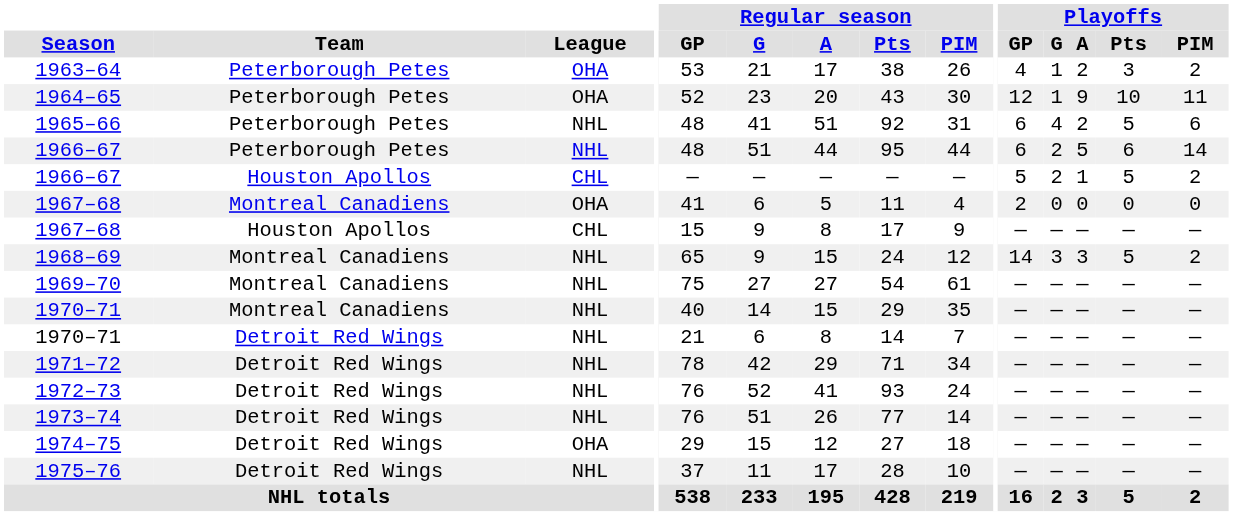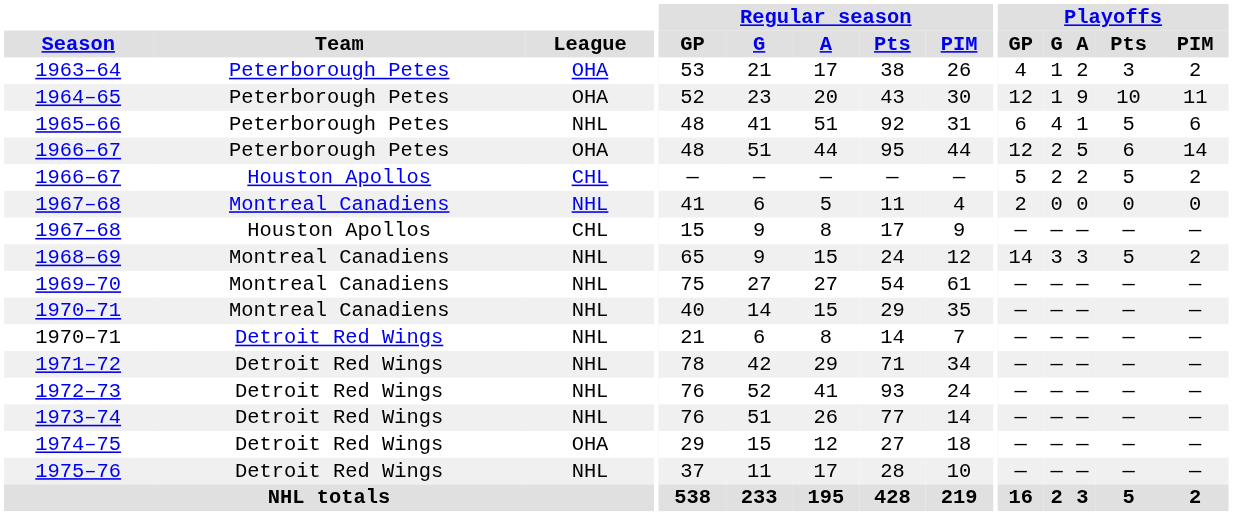 <table border="0" cellpadding="1" cellspacing="0" style="text-align:center; width:60em">
 <tr bgcolor="#e0e0e0">
 <th colspan="3" bgcolor="#ffffff"></th>
 <th rowspan="100" bgcolor="#ffffff"></th>
 <th colspan="5"><a href='#'>Regular season</a></th>
 <th rowspan="100" bgcolor="#ffffff"></th>
 <th colspan="5"><a href='#'>Playoffs</a></th>
 </tr>
 <tr bgcolor="#e0e0e0">
 <th><a href='#'>Season</a></th>
 <th>Team</th>
 <th>League</th>
 <th>GP</th>
 <th><a href='#'>G</a></th>
 <th><a href='#'>A</a></th>
 <th><a href='#'>Pts</a></th>
 <th><a href='#'>PIM</a></th>
 <th>GP</th>
 <th>G</th>
 <th>A</th>
 <th>Pts</th>
 <th>PIM</th>
 </tr>
 <tr>
 <td><a href='#'>1963–64</a></td>
 <td><a href='#'>Peterborough Petes</a></td>
 <td><a href='#'>OHA</a></td>
 <td>53</td>
 <td>21</td>
 <td>17</td>
 <td>38</td>
 <td>26</td>
 <td>4</td>
 <td>1</td>
 <td>2</td>
 <td>3</td>
 <td>2</td>
 </tr>
 <tr bgcolor="#f0f0f0">
 <td><a href='#'>1964–65</a></td>
 <td>Peterborough Petes</td>
 <td>OHA</td>
 <td>52</td>
 <td>23</td>
 <td>20</td>
 <td>43</td>
 <td>30</td>
 <td>12</td>
 <td>1</td>
 <td>9</td>
 <td>10</td>
 <td>11</td>
 </tr>
 <tr>
 <td><a href='#'>1965–66</a></td>
 <td>Peterborough Petes</td>
 <td>NHL</td>
 <td>48</td>
 <td>41</td>
 <td>51</td>
 <td>92</td>
 <td>31</td>
 <td>6</td>
 <td>4</td>
-<td>2</td>
+<td>1</td>
 <td>5</td>
 <td>6</td>
 </tr>
 <tr bgcolor="#f0f0f0">
 <td><a href='#'>1966–67</a></td>
 <td>Peterborough Petes</td>
-<td><a href='#'>NHL</a></td>
+<td>OHA</td>
 <td>48</td>
 <td>51</td>
 <td>44</td>
 <td>95</td>
 <td>44</td>
-<td>6</td>
+<td>12</td>
 <td>2</td>
 <td>5</td>
 <td>6</td>
 <td>14</td>
 </tr>
 <tr>
 <td><a href='#'>1966–67</a></td>
 <td><a href='#'>Houston Apollos</a></td>
 <td><a href='#'>CHL</a></td>
 <td>—</td>
 <td>—</td>
 <td>—</td>
 <td>—</td>
 <td>—</td>
 <td>5</td>
 <td>2</td>
-<td>1</td>
+<td>2</td>
 <td>5</td>
 <td>2</td>
 </tr>
 <tr bgcolor="#f0f0f0">
 <td><a href='#'>1967–68</a></td>
 <td><a href='#'>Montreal Canadiens</a></td>
-<td>OHA</td>
+<td><a href='#'>NHL</a></td>
 <td>41</td>
 <td>6</td>
 <td>5</td>
 <td>11</td>
 <td>4</td>
 <td>2</td>
 <td>0</td>
 <td>0</td>
 <td>0</td>
 <td>0</td>
 </tr>
 <tr>
 <td><a href='#'>1967–68</a></td>
 <td>Houston Apollos</td>
 <td>CHL</td>
 <td>15</td>
 <td>9</td>
 <td>8</td>
 <td>17</td>
 <td>9</td>
 <td>—</td>
 <td>—</td>
 <td>—</td>
 <td>—</td>
 <td>—</td>
 </tr>
 <tr bgcolor="#f0f0f0">
 <td><a href='#'>1968–69</a></td>
 <td>Montreal Canadiens</td>
 <td>NHL</td>
 <td>65</td>
 <td>9</td>
 <td>15</td>
 <td>24</td>
 <td>12</td>
 <td>14</td>
 <td>3</td>
 <td>3</td>
 <td>5</td>
 <td>2</td>
 </tr>
 <tr>
 <td><a href='#'>1969–70</a></td>
 <td>Montreal Canadiens</td>
 <td>NHL</td>
 <td>75</td>
 <td>27</td>
 <td>27</td>
 <td>54</td>
 <td>61</td>
 <td>—</td>
 <td>—</td>
 <td>—</td>
 <td>—</td>
 <td>—</td>
 </tr>
 <tr bgcolor="#f0f0f0">
 <td><a href='#'>1970–71</a></td>
 <td>Montreal Canadiens</td>
 <td>NHL</td>
 <td>40</td>
 <td>14</td>
 <td>15</td>
 <td>29</td>
 <td>35</td>
 <td>—</td>
 <td>—</td>
 <td>—</td>
 <td>—</td>
 <td>—</td>
 </tr>
 <tr>
 <td>1970–71</td>
 <td><a href='#'>Detroit Red Wings</a></td>
 <td>NHL</td>
 <td>21</td>
 <td>6</td>
 <td>8</td>
 <td>14</td>
 <td>7</td>
 <td>—</td>
 <td>—</td>
 <td>—</td>
 <td>—</td>
 <td>—</td>
 </tr>
 <tr bgcolor="#f0f0f0">
 <td><a href='#'>1971–72</a></td>
 <td>Detroit Red Wings</td>
 <td>NHL</td>
 <td>78</td>
 <td>42</td>
 <td>29</td>
 <td>71</td>
 <td>34</td>
 <td>—</td>
 <td>—</td>
 <td>—</td>
 <td>—</td>
 <td>—</td>
 </tr>
 <tr>
 <td><a href='#'>1972–73</a></td>
 <td>Detroit Red Wings</td>
 <td>NHL</td>
 <td>76</td>
 <td>52</td>
 <td>41</td>
 <td>93</td>
 <td>24</td>
 <td>—</td>
 <td>—</td>
 <td>—</td>
 <td>—</td>
 <td>—</td>
 </tr>
 <tr bgcolor="#f0f0f0">
 <td><a href='#'>1973–74</a></td>
 <td>Detroit Red Wings</td>
 <td>NHL</td>
 <td>76</td>
 <td>51</td>
 <td>26</td>
 <td>77</td>
 <td>14</td>
 <td>—</td>
 <td>—</td>
 <td>—</td>
 <td>—</td>
 <td>—</td>
 </tr>
 <tr>
 <td><a href='#'>1974–75</a></td>
 <td>Detroit Red Wings</td>
 <td>OHA</td>
 <td>29</td>
 <td>15</td>
 <td>12</td>
 <td>27</td>
 <td>18</td>
 <td>—</td>
 <td>—</td>
 <td>—</td>
 <td>—</td>
 <td>—</td>
 </tr>
 <tr bgcolor="#f0f0f0">
 <td><a href='#'>1975–76</a></td>
 <td>Detroit Red Wings</td>
 <td>NHL</td>
 <td>37</td>
 <td>11</td>
 <td>17</td>
 <td>28</td>
 <td>10</td>
 <td>—</td>
 <td>—</td>
 <td>—</td>
 <td>—</td>
 <td>—</td>
 </tr>
 <tr bgcolor="#e0e0e0">
 <th colspan="3">NHL totals</th>
 <th>538</th>
 <th>233</th>
 <th>195</th>
 <th>428</th>
 <th>219</th>
 <th>16</th>
 <th>2</th>
 <th>3</th>
 <th>5</th>
 <th>2</th>
 </tr>
 </table>
